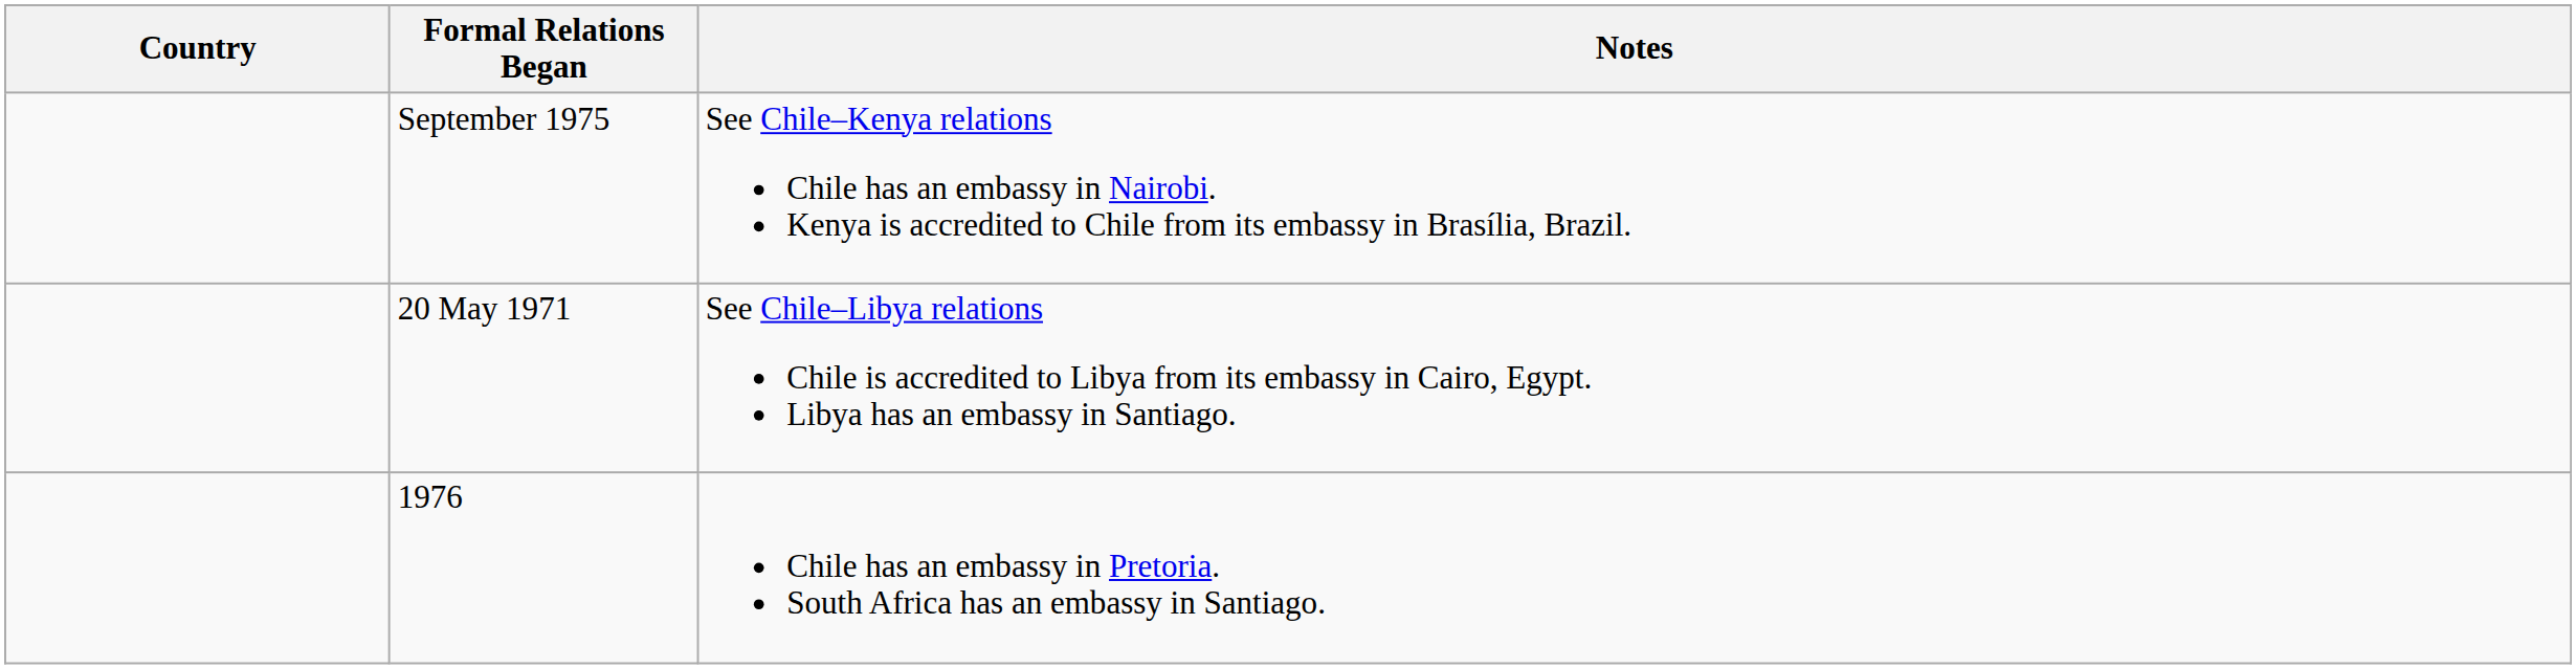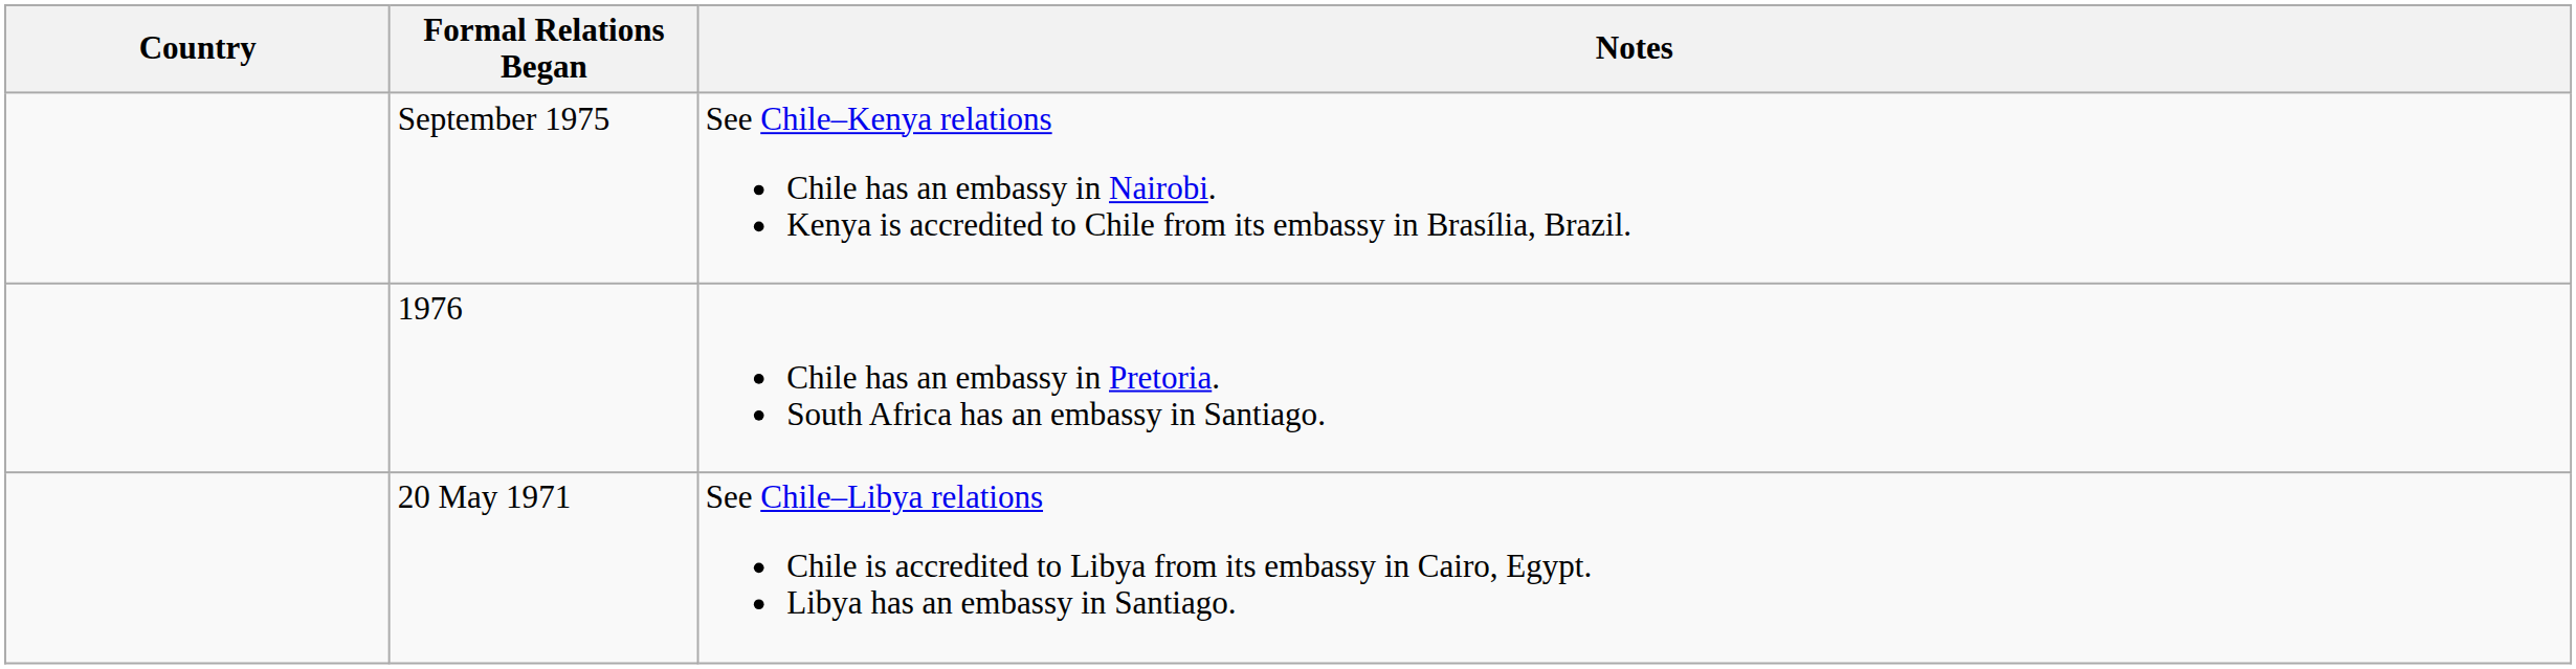 <table class="wikitable sortable" style="width:100%; margin:auto;">
 <tr>
 <th style="width:15%;">Country</th>
 <th style="width:12%;">Formal Relations Began</th>
 <th>Notes</th>
 </tr>
 <tr valign="top">
 <td></td>
 <td>September 1975</td>
 <td>See <a href='#'>Chile–Kenya relations</a><br><ul><li>Chile has an embassy in <a href='#'>Nairobi</a>.</li><li>Kenya is accredited to Chile from its embassy in Brasília, Brazil.</li></ul></td>
 </tr>
 <tr valign="top">
 <td></td>
+<td>1976</td>
+<td><br><ul><li>Chile has an embassy in <a href='#'>Pretoria</a>.</li><li>South Africa has an embassy in Santiago.</li></ul></td>
+</tr>
+<tr valign="top">
+<td></td>
 <td>20 May 1971</td>
 <td>See <a href='#'>Chile–Libya relations</a><br><ul><li>Chile is accredited to Libya from its embassy in Cairo, Egypt.</li><li>Libya has an embassy in Santiago.</li></ul></td>
 </tr>
-<tr valign="top">
-<td></td>
-<td>1976</td>
-<td><br><ul><li>Chile has an embassy in <a href='#'>Pretoria</a>.</li><li>South Africa has an embassy in Santiago.</li></ul></td>
-</tr>
 </table>
